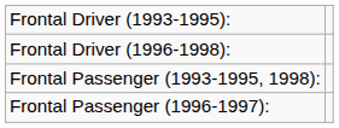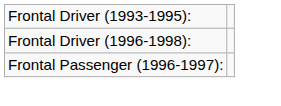 <table class="wikitable">
 <tr>
 <td>Frontal Driver (1993-1995):</td>
 <td></td>
 </tr>
 <tr>
 <td>Frontal Driver (1996-1998):</td>
 <td></td>
 </tr>
 <tr>
-<td>Frontal Passenger (1993-1995, 1998):</td>
-<td></td>
-</tr>
-<tr>
 <td>Frontal Passenger (1996-1997):</td>
 <td></td>
 </tr>
 </table>
